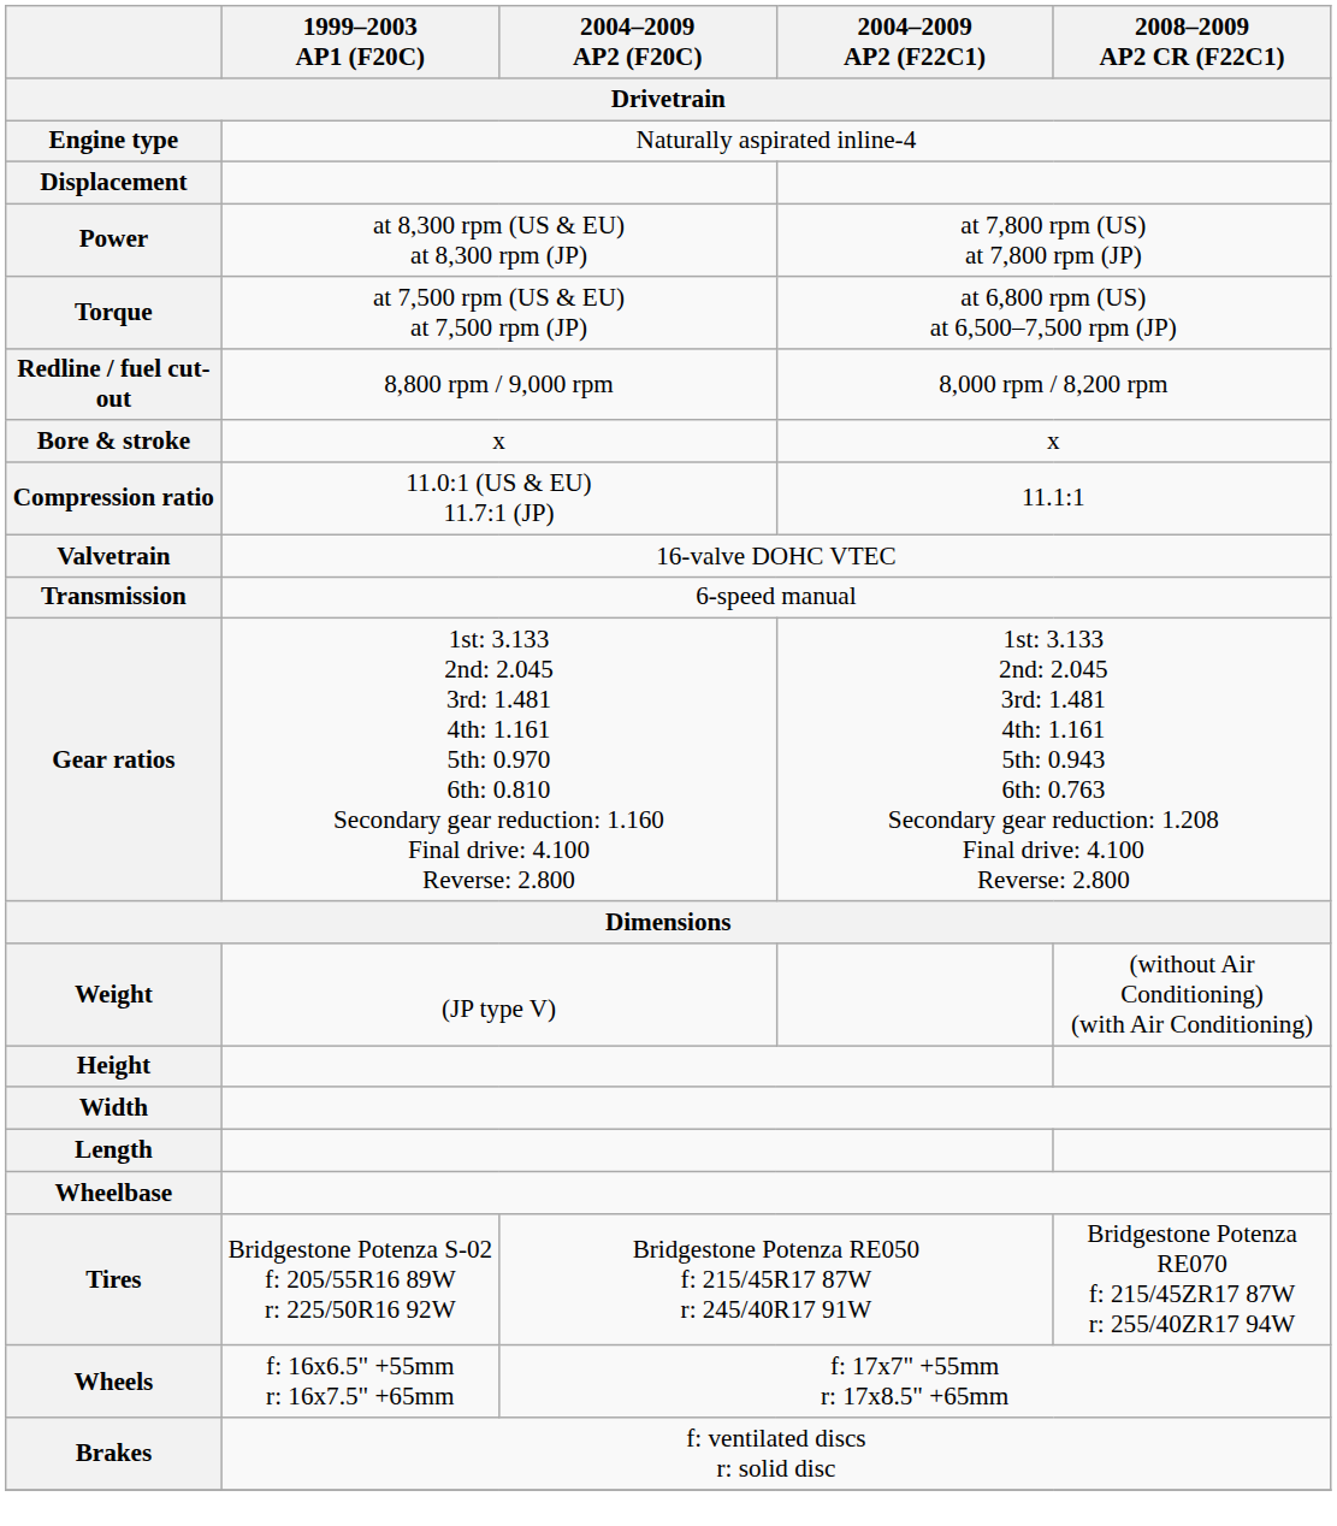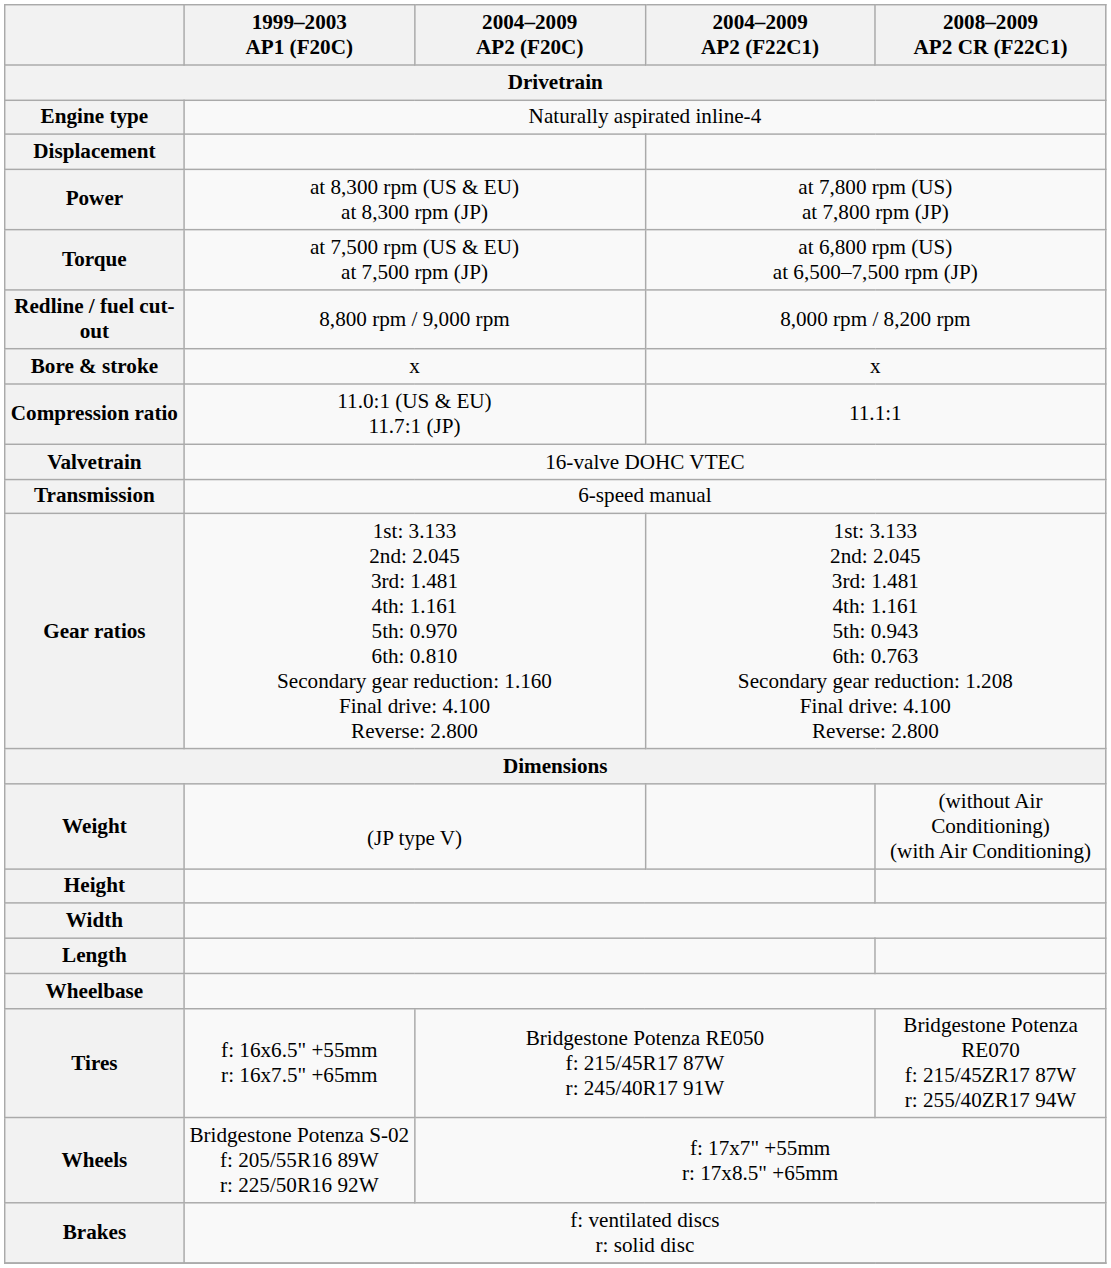 <table class="wikitable" style="width:750px; text-align:center; font-size: 90%;">
 <tr>
 <th></th>
 <th width="150">1999–2003<br>AP1 (F20C)</th>
 <th width="150">2004–2009<br>AP2 (F20C)</th>
 <th width="150">2004–2009<br>AP2 (F22C1)</th>
 <th width="150">2008–2009<br>AP2 CR (F22C1)</th>
 </tr>
 <tr>
 <th colspan="5">Drivetrain</th>
 </tr>
 <tr>
 <th>Engine type</th>
 <td colspan="4">Naturally aspirated inline-4</td>
 </tr>
 <tr>
 <th>Displacement</th>
 <td colspan="2"></td>
 <td colspan="2"></td>
 </tr>
 <tr>
 <th>Power</th>
 <td colspan="2"> at 8,300 rpm (US & EU)<br> at 8,300 rpm (JP)</td>
 <td colspan="2"> at 7,800 rpm (US)<br> at 7,800 rpm (JP)</td>
 </tr>
 <tr>
 <th>Torque</th>
 <td colspan="2"> at 7,500 rpm (US & EU)<br> at 7,500 rpm (JP)</td>
 <td colspan="2"> at 6,800 rpm (US)<br> at 6,500–7,500 rpm (JP)</td>
 </tr>
 <tr>
 <th>Redline / fuel cut-out</th>
 <td colspan="2">8,800 rpm / 9,000 rpm</td>
 <td colspan="2">8,000 rpm / 8,200 rpm</td>
 </tr>
 <tr>
 <th>Bore & stroke</th>
 <td colspan="2"> x </td>
 <td colspan="2"> x </td>
 </tr>
 <tr>
 <th>Compression ratio</th>
 <td colspan="2">11.0:1 (US & EU)<br>11.7:1 (JP)</td>
 <td colspan="2">11.1:1</td>
 </tr>
 <tr>
 <th>Valvetrain</th>
 <td colspan="4">16-valve DOHC VTEC</td>
 </tr>
 <tr>
 <th>Transmission</th>
 <td colspan="4">6-speed manual</td>
 </tr>
 <tr>
 <th>Gear ratios</th>
 <td colspan="2">1st: 3.133<br>2nd: 2.045<br>3rd: 1.481<br>4th: 1.161<br>5th: 0.970<br>6th: 0.810<br>Secondary gear reduction: 1.160<br>Final drive: 4.100<br>Reverse: 2.800</td>
 <td colspan="2">1st: 3.133<br>2nd: 2.045<br>3rd: 1.481<br>4th: 1.161<br>5th: 0.943<br>6th: 0.763<br>Secondary gear reduction: 1.208<br>Final drive: 4.100<br>Reverse: 2.800</td>
 </tr>
 <tr>
 <th colspan="5">Dimensions</th>
 </tr>
 <tr>
 <th>Weight</th>
 <td colspan="2"><br> (JP type V)</td>
 <td colspan="1"></td>
 <td colspan="1"> (without Air Conditioning)<br> (with Air Conditioning)</td>
 </tr>
 <tr>
 <th>Height</th>
 <td colspan="3"></td>
 <td></td>
 </tr>
 <tr>
 <th>Width</th>
 <td colspan="4"></td>
 </tr>
 <tr>
 <th>Length</th>
 <td colspan="3"></td>
 <td></td>
 </tr>
 <tr>
 <th>Wheelbase</th>
 <td colspan="4"></td>
 </tr>
 <tr>
 <th>Tires</th>
-<td colspan="1">Bridgestone Potenza S-02<br>f: 205/55R16 89W<br>r: 225/50R16 92W</td>
+<td colspan="1">f: 16x6.5" +55mm<br>r: 16x7.5" +65mm</td>
 <td colspan="2">Bridgestone Potenza RE050<br>f: 215/45R17 87W<br>r: 245/40R17 91W</td>
 <td>Bridgestone Potenza RE070<br>f: 215/45ZR17 87W<br>r: 255/40ZR17 94W</td>
 </tr>
 <tr>
 <th>Wheels</th>
-<td colspan="1">f: 16x6.5" +55mm<br>r: 16x7.5" +65mm</td>
+<td colspan="1">Bridgestone Potenza S-02<br>f: 205/55R16 89W<br>r: 225/50R16 92W</td>
 <td colspan="3">f: 17x7" +55mm<br>r: 17x8.5" +65mm</td>
 </tr>
 <tr>
 <th>Brakes</th>
 <td colspan="4">f:  ventilated discs<br>r:  solid disc</td>
 </tr>
 <tr>
 </tr>
 </table>
